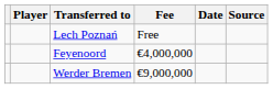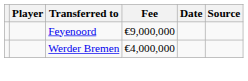 <table class="wikitable plainrowheaders sortable">
 <tr>
 <th></th>
 <th scope="col">Player</th>
 <th>Transferred to</th>
 <th style="width: 65px;">Fee</th>
 <th scope="col">Date</th>
 <th scope="col">Source</th>
 </tr>
 <tr>
 <td align=center></td>
 <td></td>
-<td> <a href='#'>Lech Poznań</a></td>
-<td>Free</td>
-<td></td>
-<td></td>
-</tr>
-<tr>
-<td align=center></td>
-<td></td>
 <td> <a href='#'>Feyenoord</a></td>
-<td>€4,000,000</td>
+<td>€9,000,000</td>
 <td></td>
 <td></td>
 </tr>
 <tr>
 <td align=center></td>
 <td></td>
 <td> <a href='#'>Werder Bremen</a></td>
-<td>€9,000,000</td>
+<td>€4,000,000</td>
 <td></td>
 <td></td>
 </tr>
 </table>
